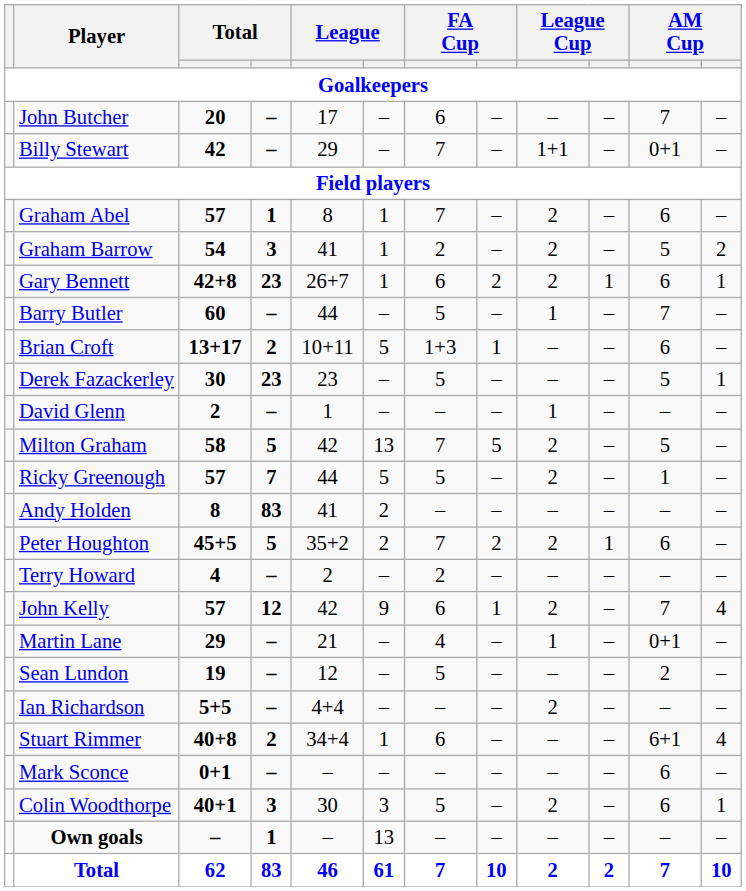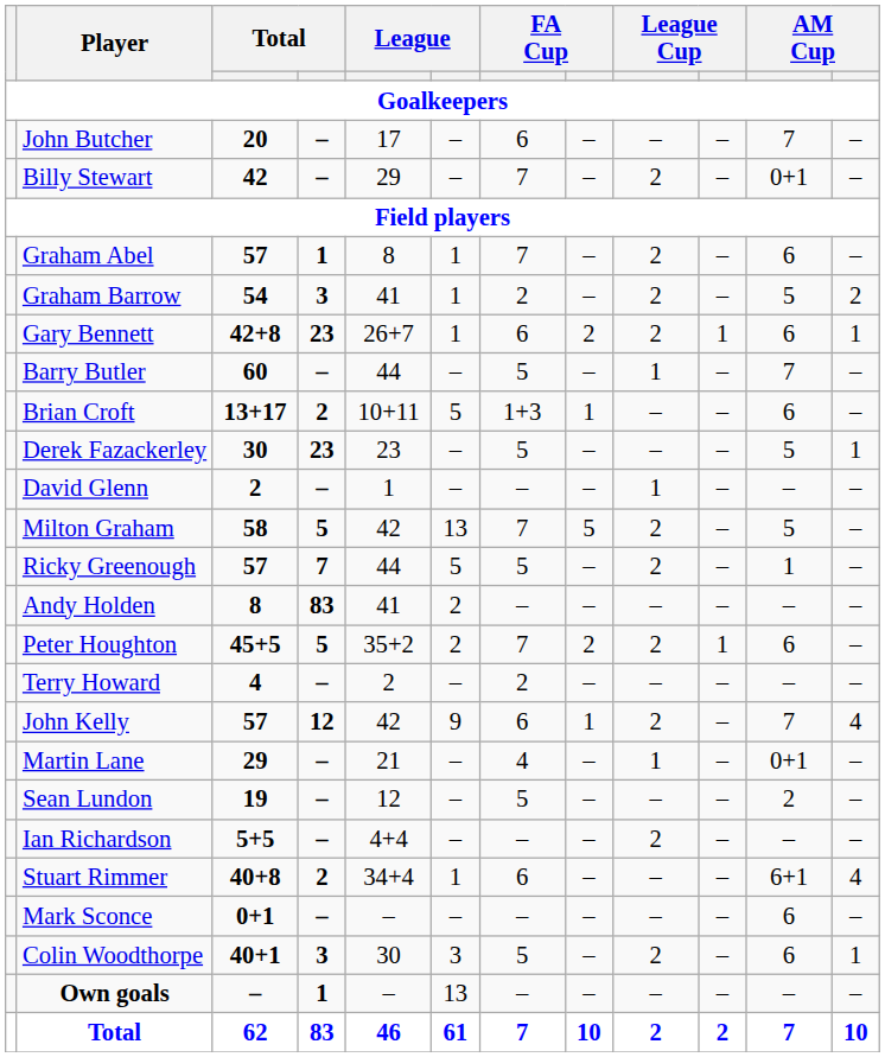 <table class="wikitable"  style="text-align:center;">
 <tr>
 <th rowspan="2" style="font-size:80%;"></th>
 <th rowspan="2">Player</th>
 <th colspan="2">Total</th>
 <th colspan="2"><a href='#'>League</a></th>
 <th colspan="2"><a href='#'>FA<br>Cup</a></th>
 <th colspan="2"><a href='#'>League<br>Cup</a></th>
 <th colspan="2"><a href='#'>AM<br>Cup</a></th>
 </tr>
 <tr>
 <th style="width: 50px; font-size:80%;"></th>
 <th style="width: 25px; font-size:80%;"></th>
 <th style="width: 50px; font-size:80%;"></th>
 <th style="width: 25px; font-size:80%;"></th>
 <th style="width: 50px; font-size:80%;"></th>
 <th style="width: 25px; font-size:80%;"></th>
 <th style="width: 50px; font-size:80%;"></th>
 <th style="width: 25px; font-size:80%;"></th>
 <th style="width: 50px; font-size:80%;"></th>
 <th style="width: 25px; font-size:80%;"></th>
 </tr>
 <tr>
 <td colspan="12" style="background:white; color:blue; text-align:center;"><strong>Goalkeepers</strong></td>
 </tr>
 <tr>
 <td></td>
 <td style="text-align:left;"><a href='#'>John Butcher</a></td>
 <td><strong>20</strong></td>
 <td><strong>–</strong></td>
 <td>17</td>
 <td>–</td>
 <td>6</td>
 <td>–</td>
 <td>–</td>
 <td>–</td>
 <td>7</td>
 <td>–</td>
 </tr>
 <tr>
 <td></td>
 <td style="text-align:left;"><a href='#'>Billy Stewart</a></td>
 <td><strong>42</strong></td>
 <td><strong>–</strong></td>
 <td>29</td>
 <td>–</td>
 <td>7</td>
 <td>–</td>
-<td>1+1</td>
+<td>2</td>
 <td>–</td>
 <td>0+1</td>
 <td>–</td>
 </tr>
 <tr>
 <td colspan="12" style="background:white; color:blue; text-align:center;"><strong>Field players</strong></td>
 </tr>
 <tr>
 <td></td>
 <td style="text-align:left;"><a href='#'>Graham Abel</a></td>
 <td><strong>57</strong></td>
 <td><strong>1</strong></td>
 <td>8</td>
 <td>1</td>
 <td>7</td>
 <td>–</td>
 <td>2</td>
 <td>–</td>
 <td>6</td>
 <td>–</td>
 </tr>
 <tr>
 <td></td>
 <td style="text-align:left;"><a href='#'>Graham Barrow</a></td>
 <td><strong>54</strong></td>
 <td><strong>3</strong></td>
 <td>41</td>
 <td>1</td>
 <td>2</td>
 <td>–</td>
 <td>2</td>
 <td>–</td>
 <td>5</td>
 <td>2</td>
 </tr>
 <tr>
 <td></td>
 <td style="text-align:left;"><a href='#'>Gary Bennett</a></td>
 <td><strong>42+8</strong></td>
 <td><strong>23</strong></td>
 <td>26+7</td>
 <td>1</td>
 <td>6</td>
 <td>2</td>
 <td>2</td>
 <td>1</td>
 <td>6</td>
 <td>1</td>
 </tr>
 <tr>
 <td></td>
 <td style="text-align:left;"><a href='#'>Barry Butler</a></td>
 <td><strong>60</strong></td>
 <td><strong>–</strong></td>
 <td>44</td>
 <td>–</td>
 <td>5</td>
 <td>–</td>
 <td>1</td>
 <td>–</td>
 <td>7</td>
 <td>–</td>
 </tr>
 <tr>
 <td></td>
 <td style="text-align:left;"><a href='#'>Brian Croft</a></td>
 <td><strong>13+17</strong></td>
 <td><strong>2</strong></td>
 <td>10+11</td>
 <td>5</td>
 <td>1+3</td>
 <td>1</td>
 <td>–</td>
 <td>–</td>
 <td>6</td>
 <td>–</td>
 </tr>
 <tr>
 <td></td>
 <td style="text-align:left;"><a href='#'>Derek Fazackerley</a></td>
 <td><strong>30</strong></td>
 <td><strong>23</strong></td>
 <td>23</td>
 <td>–</td>
 <td>5</td>
 <td>–</td>
 <td>–</td>
 <td>–</td>
 <td>5</td>
 <td>1</td>
 </tr>
 <tr>
 <td></td>
 <td style="text-align:left;"><a href='#'>David Glenn</a></td>
 <td><strong>2</strong></td>
 <td><strong>–</strong></td>
 <td>1</td>
 <td>–</td>
 <td>–</td>
 <td>–</td>
 <td>1</td>
 <td>–</td>
 <td>–</td>
 <td>–</td>
 </tr>
 <tr>
 <td></td>
 <td style="text-align:left;"><a href='#'>Milton Graham</a></td>
 <td><strong>58</strong></td>
 <td><strong>5</strong></td>
 <td>42</td>
 <td>13</td>
 <td>7</td>
 <td>5</td>
 <td>2</td>
 <td>–</td>
 <td>5</td>
 <td>–</td>
 </tr>
 <tr>
 <td></td>
 <td style="text-align:left;"><a href='#'>Ricky Greenough</a></td>
 <td><strong>57</strong></td>
 <td><strong>7</strong></td>
 <td>44</td>
 <td>5</td>
 <td>5</td>
 <td>–</td>
 <td>2</td>
 <td>–</td>
 <td>1</td>
 <td>–</td>
 </tr>
 <tr>
 <td></td>
 <td style="text-align:left;"><a href='#'>Andy Holden</a></td>
 <td><strong>8</strong></td>
 <td><strong>83</strong></td>
 <td>41</td>
 <td>2</td>
 <td>–</td>
 <td>–</td>
 <td>–</td>
 <td>–</td>
 <td>–</td>
 <td>–</td>
 </tr>
 <tr>
 <td></td>
 <td style="text-align:left;"><a href='#'>Peter Houghton</a></td>
 <td><strong>45+5</strong></td>
 <td><strong>5</strong></td>
 <td>35+2</td>
 <td>2</td>
 <td>7</td>
 <td>2</td>
 <td>2</td>
 <td>1</td>
 <td>6</td>
 <td>–</td>
 </tr>
 <tr>
 <td></td>
 <td style="text-align:left;"><a href='#'>Terry Howard</a></td>
 <td><strong>4</strong></td>
 <td><strong>–</strong></td>
 <td>2</td>
 <td>–</td>
 <td>2</td>
 <td>–</td>
 <td>–</td>
 <td>–</td>
 <td>–</td>
 <td>–</td>
 </tr>
 <tr>
 <td></td>
 <td style="text-align:left;"><a href='#'>John Kelly</a></td>
 <td><strong>57</strong></td>
 <td><strong>12</strong></td>
 <td>42</td>
 <td>9</td>
 <td>6</td>
 <td>1</td>
 <td>2</td>
 <td>–</td>
 <td>7</td>
 <td>4</td>
 </tr>
 <tr>
 <td></td>
 <td style="text-align:left;"><a href='#'>Martin Lane</a></td>
 <td><strong>29</strong></td>
 <td><strong>–</strong></td>
 <td>21</td>
 <td>–</td>
 <td>4</td>
 <td>–</td>
 <td>1</td>
 <td>–</td>
 <td>0+1</td>
 <td>–</td>
 </tr>
 <tr>
 <td></td>
 <td style="text-align:left;"><a href='#'>Sean Lundon</a></td>
 <td><strong>19</strong></td>
 <td><strong>–</strong></td>
 <td>12</td>
 <td>–</td>
 <td>5</td>
 <td>–</td>
 <td>–</td>
 <td>–</td>
 <td>2</td>
 <td>–</td>
 </tr>
 <tr>
 <td></td>
 <td style="text-align:left;"><a href='#'>Ian Richardson</a></td>
 <td><strong>5+5</strong></td>
 <td><strong>–</strong></td>
 <td>4+4</td>
 <td>–</td>
 <td>–</td>
 <td>–</td>
 <td>2</td>
 <td>–</td>
 <td>–</td>
 <td>–</td>
 </tr>
 <tr>
 <td></td>
 <td style="text-align:left;"><a href='#'>Stuart Rimmer</a></td>
 <td><strong>40+8</strong></td>
 <td><strong>2</strong></td>
 <td>34+4</td>
 <td>1</td>
 <td>6</td>
 <td>–</td>
 <td>–</td>
 <td>–</td>
 <td>6+1</td>
 <td>4</td>
 </tr>
 <tr>
 <td></td>
 <td style="text-align:left;"><a href='#'>Mark Sconce</a></td>
 <td><strong>0+1</strong></td>
 <td><strong>–</strong></td>
 <td>–</td>
 <td>–</td>
 <td>–</td>
 <td>–</td>
 <td>–</td>
 <td>–</td>
 <td>6</td>
 <td>–</td>
 </tr>
 <tr>
 <td></td>
 <td style="text-align:left;"><a href='#'>Colin Woodthorpe</a></td>
 <td><strong>40+1</strong></td>
 <td><strong>3</strong></td>
 <td>30</td>
 <td>3</td>
 <td>5</td>
 <td>–</td>
 <td>2</td>
 <td>–</td>
 <td>6</td>
 <td>1</td>
 </tr>
 <tr>
 <td></td>
 <td><strong>Own goals</strong></td>
 <td><strong>–</strong></td>
 <td><strong>1</strong></td>
 <td>–</td>
 <td>13</td>
 <td>–</td>
 <td>–</td>
 <td>–</td>
 <td>–</td>
 <td>–</td>
 <td>–</td>
 </tr>
 <tr style="background:white; color:blue; text-align:center;">
 <td></td>
 <td><strong>Total</strong></td>
 <td><strong>62</strong></td>
 <td><strong>83</strong></td>
 <td><strong>46</strong></td>
 <td><strong>61</strong></td>
 <td><strong>7</strong></td>
 <td><strong>10</strong></td>
 <td><strong>2</strong></td>
 <td><strong>2</strong></td>
 <td><strong>7</strong></td>
 <td><strong>10</strong></td>
 </tr>
 </table>
